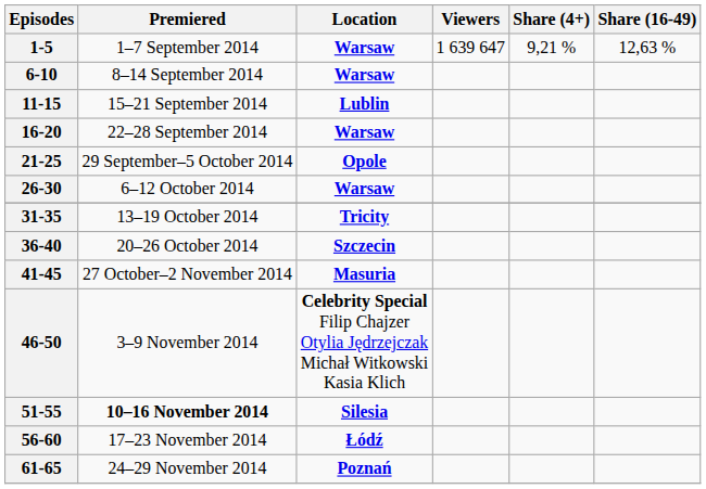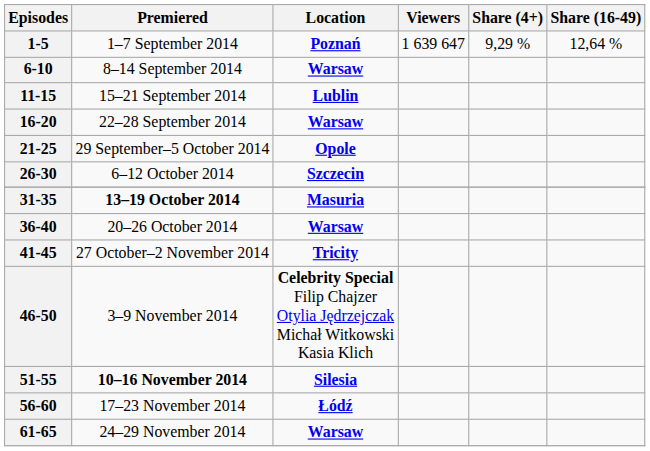 <table class="wikitable" style="font-size:90%; text-align:center">
 <tr>
 <th>Episodes</th>
 <th>Premiered</th>
 <th>Location</th>
 <th>Viewers</th>
 <th>Share (4+)</th>
 <th>Share (16-49)</th>
 </tr>
 <tr>
 <th>1-5</th>
 <td>1–7  September 2014</td>
-<td><strong><a href='#'>Warsaw</a></strong></td>
+<td><strong><a href='#'>Poznań</a></strong></td>
 <td>1 639 647</td>
-<td>9,21 %</td>
-<td>12,63 %</td>
+<td>9,29 %</td>
+<td>12,64 %</td>
 </tr>
 <tr>
 <th>6-10</th>
 <td>8–14 September 2014</td>
 <td><strong><a href='#'>Warsaw</a></strong></td>
 <td></td>
 <td></td>
 <td></td>
 </tr>
 <tr>
 <th>11-15</th>
 <td>15–21 September 2014</td>
 <td><strong><a href='#'>Lublin</a></strong></td>
 <td></td>
 <td></td>
 <td></td>
 </tr>
 <tr>
 <th>16-20</th>
 <td>22–28 September 2014</td>
 <td><strong><a href='#'>Warsaw</a></strong></td>
 <td></td>
 <td></td>
 <td></td>
 </tr>
 <tr>
 <th>21-25</th>
 <td>29 September–5 October 2014</td>
 <td><strong><a href='#'>Opole</a></strong></td>
 <td></td>
 <td></td>
 <td></td>
 </tr>
 <tr>
 <th>26-30</th>
 <td>6–12 October 2014</td>
-<td><strong><a href='#'>Warsaw</a></strong></td>
+<td><strong><a href='#'>Szczecin</a></strong></td>
 <td></td>
 <td></td>
 <td></td>
 </tr>
 <tr>
 </tr>
 <tr>
 <th>31-35</th>
-<td>13–19 October 2014</td>
-<td><strong><a href='#'>Tricity</a></strong></td>
+<td><strong>13–19 October 2014</strong></td>
+<td><strong><a href='#'>Masuria</a></strong></td>
 <td></td>
 <td></td>
 <td></td>
 </tr>
 <tr>
 <th>36-40</th>
 <td>20–26 October 2014</td>
-<td><strong><a href='#'>Szczecin</a></strong></td>
+<td><strong><a href='#'>Warsaw</a></strong></td>
 <td></td>
 <td></td>
 <td></td>
 </tr>
 <tr>
 <th>41-45</th>
 <td>27 October–2 November 2014</td>
-<td><strong><a href='#'>Masuria</a></strong></td>
+<td><strong><a href='#'>Tricity</a></strong></td>
 <td></td>
 <td></td>
 <td></td>
 </tr>
 <tr>
 <th>46-50</th>
 <td>3–9 November 2014</td>
 <td><strong>Celebrity  Special</strong>  <br> Filip Chajzer<br> <a href='#'>Otylia Jędrzejczak</a><br> Michał Witkowski <br> Kasia Klich</td>
 <td></td>
 <td></td>
 <td></td>
 </tr>
 <tr>
 <th>51-55</th>
 <td><strong>10–16 November 2014</strong></td>
 <td><strong><a href='#'>Silesia</a></strong></td>
 <td></td>
 <td></td>
 <td></td>
 </tr>
 <tr>
 <th>56-60</th>
 <td>17–23 November 2014</td>
 <td><strong><a href='#'>Łódź</a></strong></td>
 <td></td>
 <td></td>
 <td></td>
 </tr>
 <tr>
 <th>61-65</th>
 <td>24–29 November 2014</td>
-<td><strong><a href='#'>Poznań</a></strong></td>
+<td><strong><a href='#'>Warsaw</a></strong></td>
 <td></td>
 <td></td>
 <td></td>
 </tr>
 <tr>
 </tr>
 </table>
